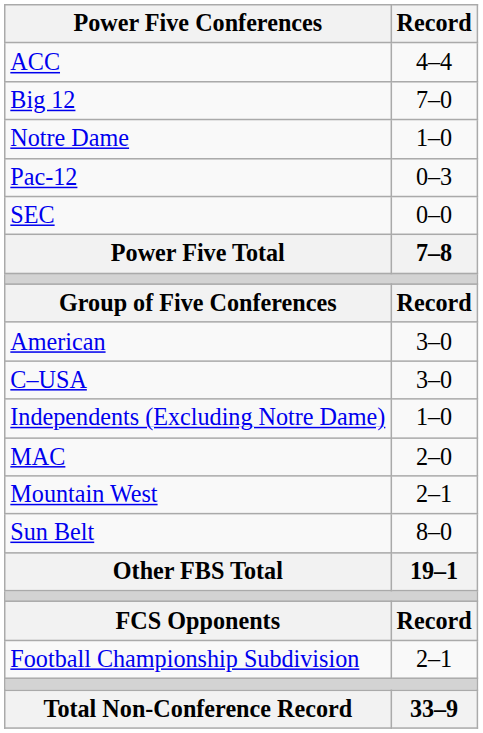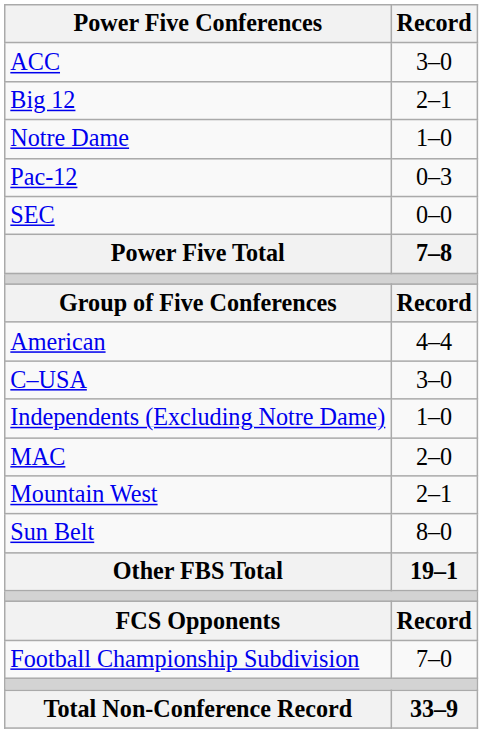 <table class="wikitable">
 <tr>
 <th>Power Five Conferences</th>
 <th>Record</th>
 </tr>
 <tr>
 <td><a href='#'>ACC</a></td>
-<td align=center>4–4</td>
+<td align=center>3–0</td>
 </tr>
 <tr>
 <td><a href='#'>Big 12</a></td>
-<td align=center>7–0</td>
+<td align=center>2–1</td>
 </tr>
 <tr>
 <td><a href='#'>Notre Dame</a></td>
 <td align=center>1–0</td>
 </tr>
 <tr>
 <td><a href='#'>Pac-12</a></td>
 <td align=center>0–3</td>
 </tr>
 <tr>
 <td><a href='#'>SEC</a></td>
 <td align=center>0–0</td>
 </tr>
 <tr>
 <th>Power Five Total</th>
 <th>7–8</th>
 </tr>
 <tr>
 <th colspan="2" style="background:lightgrey;"></th>
 </tr>
 <tr>
 <th>Group of Five Conferences</th>
 <th>Record</th>
 </tr>
 <tr>
 <td><a href='#'>American</a></td>
-<td align=center>3–0</td>
+<td align=center>4–4</td>
 </tr>
 <tr>
 <td><a href='#'>C–USA</a></td>
 <td align=center>3–0</td>
 </tr>
 <tr>
 <td><a href='#'>Independents (Excluding Notre Dame)<small></small></a></td>
 <td align=center>1–0</td>
 </tr>
 <tr>
 <td><a href='#'>MAC</a></td>
 <td align=center>2–0</td>
 </tr>
 <tr>
 <td><a href='#'>Mountain West</a></td>
 <td align=center>2–1</td>
 </tr>
 <tr>
 <td><a href='#'>Sun Belt</a></td>
 <td align=center>8–0</td>
 </tr>
 <tr>
 <th>Other FBS Total</th>
 <th>19–1</th>
 </tr>
 <tr>
 <th colspan="2" style="background:lightgrey;"></th>
 </tr>
 <tr>
 <th>FCS Opponents</th>
 <th>Record</th>
 </tr>
 <tr>
 <td><a href='#'>Football Championship Subdivision</a></td>
-<td align=center>2–1</td>
+<td align=center>7–0</td>
 </tr>
 <tr>
 <th colspan="2" style="background:lightgrey;"></th>
 </tr>
 <tr>
 <th>Total Non-Conference Record</th>
 <th>33–9</th>
 </tr>
 </table>
